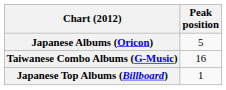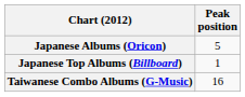 <table class="wikitable plainrowheaders">
 <tr>
 <th>Chart (2012)</th>
 <th>Peak<br>position</th>
 </tr>
 <tr>
 <th scope="row">Japanese Albums (<a href='#'>Oricon</a>)</th>
 <td align="center">5</td>
 </tr>
 <tr>
+<th scope="row">Japanese Top Albums (<em><a href='#'>Billboard</a></em>)</th>
+<td align="center">1</td>
+</tr>
+<tr>
 <th scope="row">Taiwanese Combo Albums (<a href='#'>G-Music</a>)</th>
 <td align="center">16</td>
 </tr>
-<tr>
-<th scope="row">Japanese Top Albums (<em><a href='#'>Billboard</a></em>)</th>
-<td align="center">1</td>
-</tr>
 </table>
